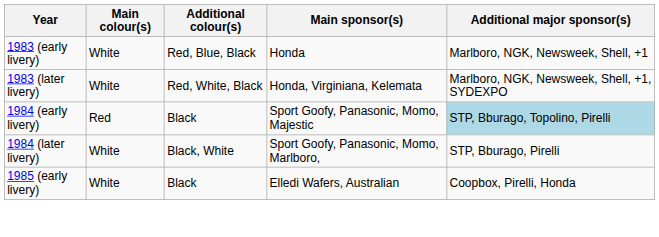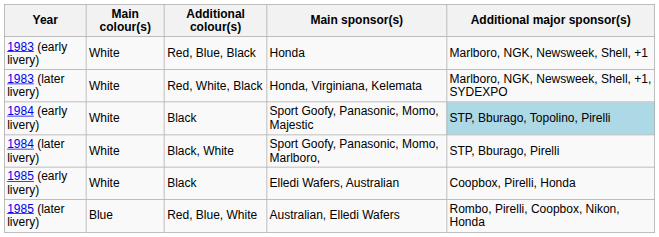 <table class="wikitable">
 <tr>
 <th>Year</th>
 <th>Main colour(s)</th>
 <th>Additional colour(s)</th>
 <th>Main sponsor(s)</th>
 <th>Additional major sponsor(s)</th>
 </tr>
 <tr>
 <td><a href='#'>1983</a> (early livery)</td>
 <td>White</td>
 <td>Red, Blue, Black</td>
 <td>Honda</td>
 <td>Marlboro, NGK, Newsweek, Shell, +1</td>
 </tr>
 <tr>
 <td><a href='#'>1983</a> (later livery)</td>
 <td>White</td>
 <td>Red, White, Black</td>
 <td>Honda, Virginiana, Kelemata</td>
 <td>Marlboro, NGK, Newsweek, Shell, +1, SYDEXPO</td>
 </tr>
 <tr>
 <td><a href='#'>1984</a> (early livery)</td>
-<td>Red</td>
+<td>White</td>
 <td>Black</td>
 <td>Sport Goofy, Panasonic, Momo, Majestic</td>
 <td style="background: lightblue;">STP, Bburago, Topolino, Pirelli</td>
 </tr>
 <tr>
 <td><a href='#'>1984</a> (later livery)</td>
 <td>White</td>
 <td>Black, White</td>
 <td>Sport Goofy, Panasonic, Momo, Marlboro,</td>
 <td>STP, Bburago, Pirelli</td>
 </tr>
 <tr>
 <td><a href='#'>1985</a> (early livery)</td>
 <td>White</td>
 <td>Black</td>
 <td>Elledi Wafers, Australian</td>
 <td>Coopbox, Pirelli, Honda</td>
 </tr>
+<tr>
+<td><a href='#'>1985</a> (later livery)</td>
+<td>Blue</td>
+<td>Red, Blue, White</td>
+<td>Australian, Elledi Wafers</td>
+<td>Rombo, Pirelli, Coopbox, Nikon, Honda</td>
+</tr>
 </table>
